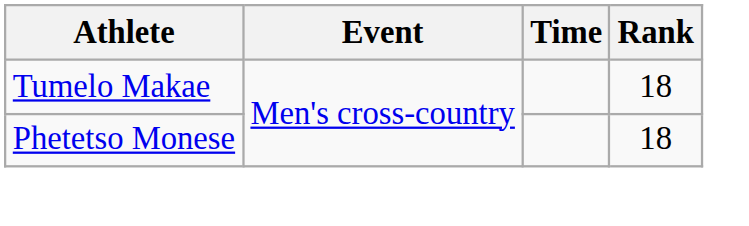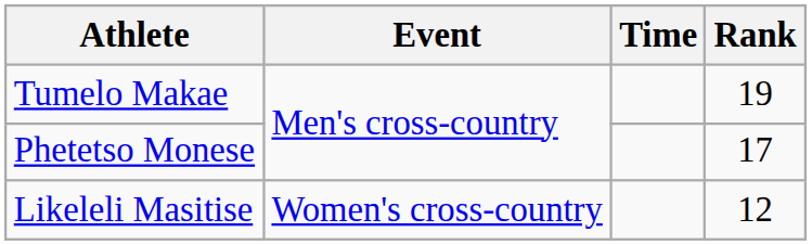 <table class="wikitable" style="font-size:90%;">
 <tr>
 <th>Athlete</th>
 <th>Event</th>
 <th>Time</th>
 <th>Rank</th>
 </tr>
 <tr align=center>
 <td align=left><a href='#'>Tumelo Makae</a></td>
 <td align=left rowspan=2><a href='#'>Men's cross-country</a></td>
 <td></td>
-<td>18</td>
+<td>19</td>
 </tr>
 <tr align=center>
 <td align=left><a href='#'>Phetetso Monese</a></td>
 <td></td>
-<td>18</td>
+<td>17</td>
+</tr>
+<tr align=center>
+<td align=left><a href='#'>Likeleli Masitise</a></td>
+<td align=left><a href='#'>Women's cross-country</a></td>
+<td></td>
+<td>12</td>
 </tr>
 </table>
